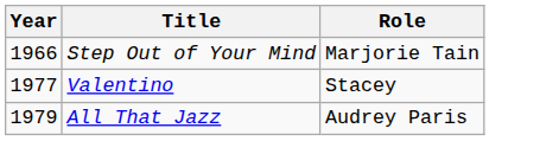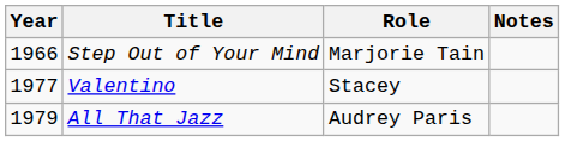 <table class="wikitable">
 <tr>
 <th>Year</th>
 <th>Title</th>
 <th>Role</th>
+<th>Notes</th>
 </tr>
 <tr>
 <td>1966</td>
 <td><em>Step Out of Your Mind</em></td>
 <td>Marjorie Tain</td>
+<td></td>
 </tr>
 <tr>
 <td>1977</td>
 <td><em><a href='#'>Valentino</a></em></td>
 <td>Stacey</td>
+<td></td>
 </tr>
 <tr>
 <td>1979</td>
 <td><em><a href='#'>All That Jazz</a></em></td>
 <td>Audrey Paris</td>
+<td></td>
 </tr>
 </table>
